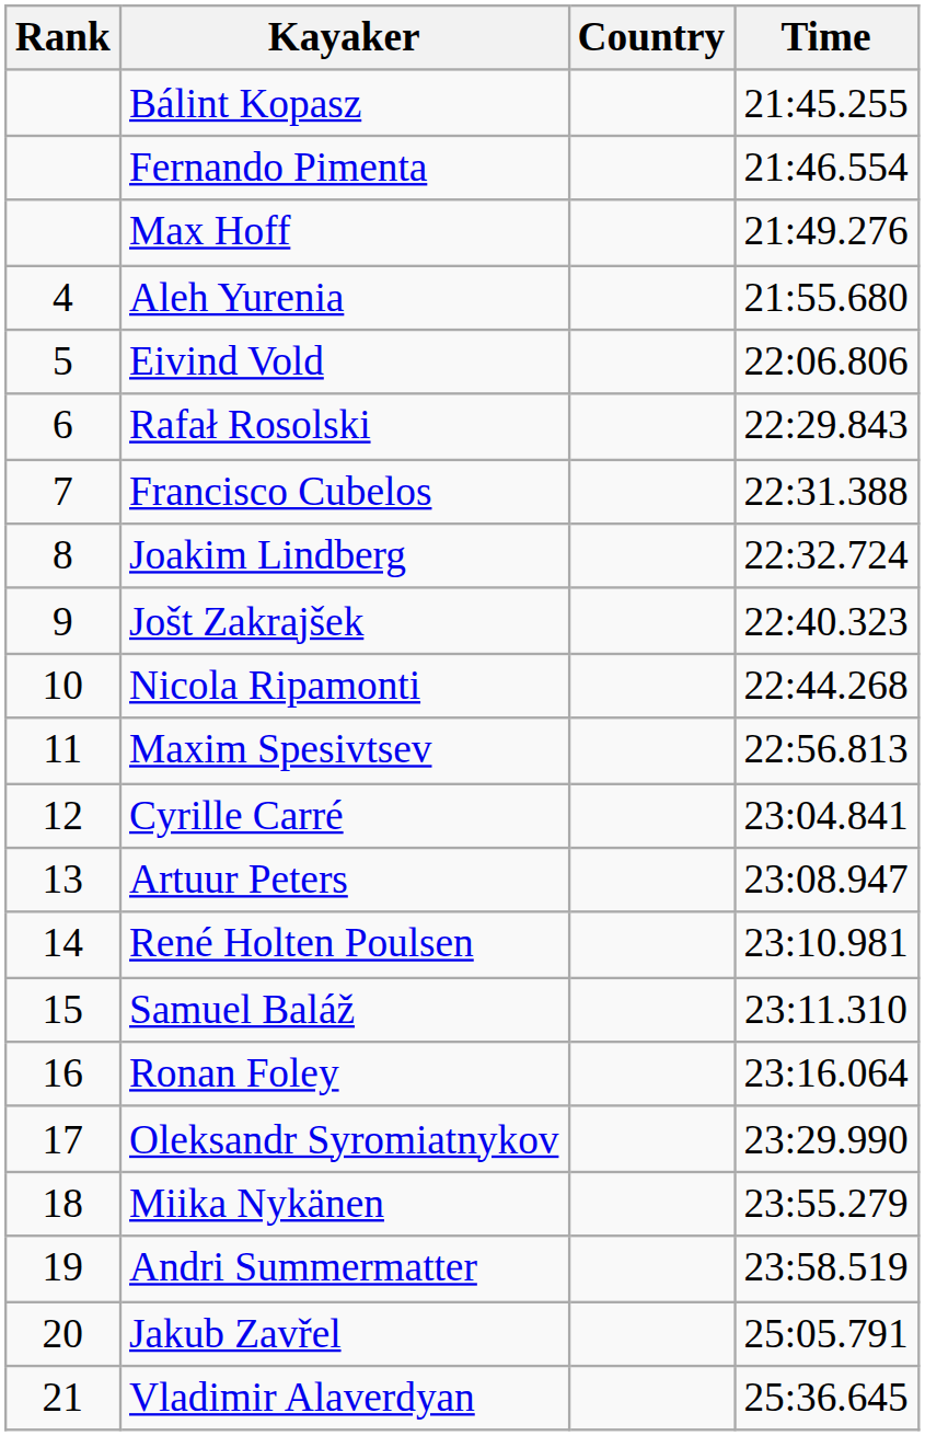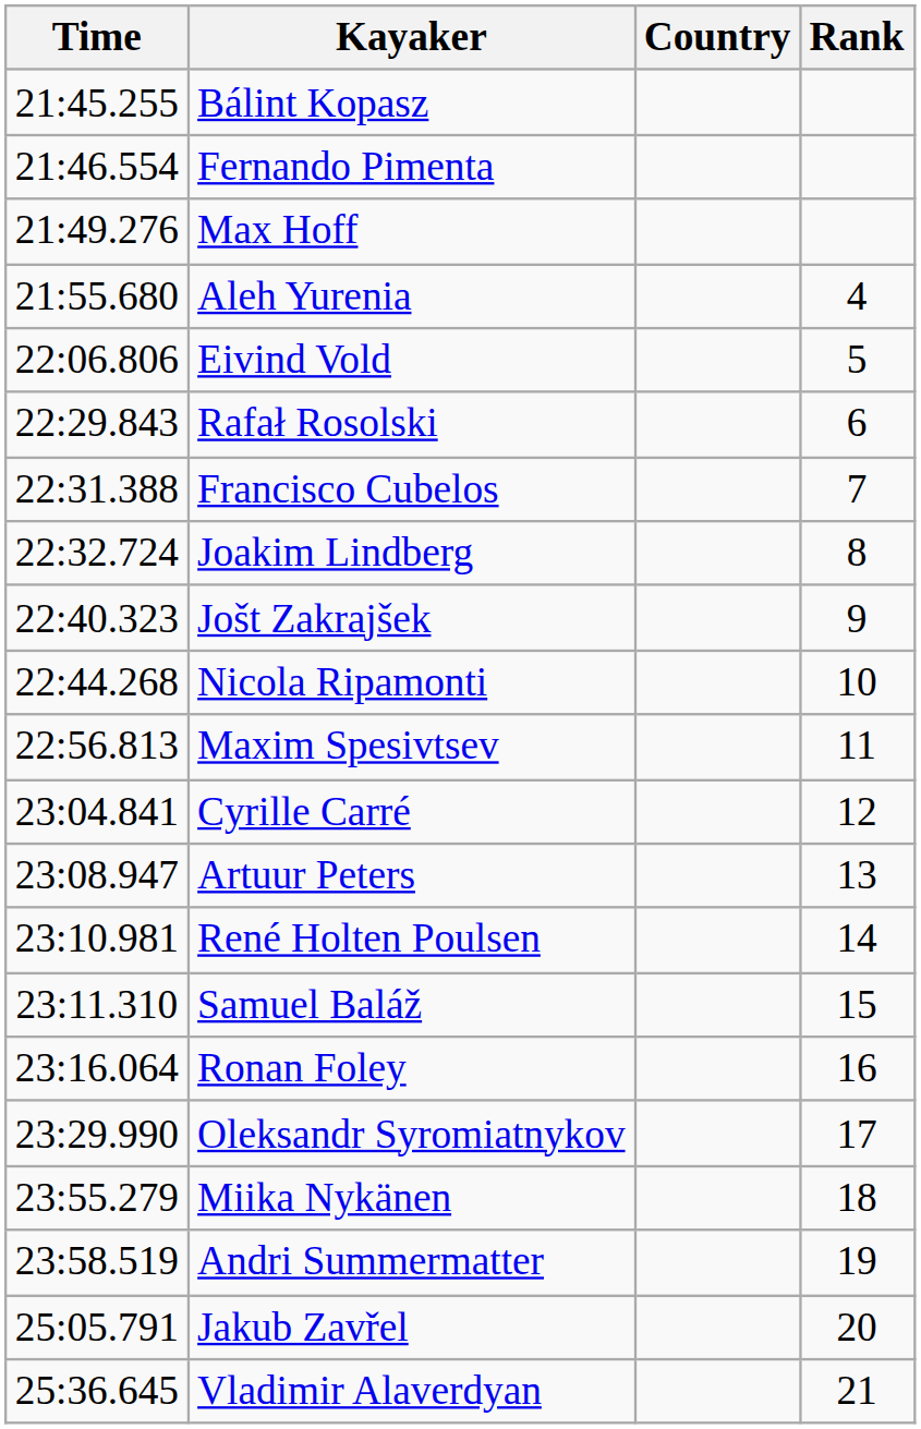 <table class="wikitable" style="text-align:center">
 <tr>
-<th>Rank</th>
+<th>Time</th>
 <th>Kayaker</th>
 <th>Country</th>
-<th>Time</th>
+<th>Rank</th>
 </tr>
 <tr>
-<td></td>
+<td>21:45.255</td>
 <td align=left><a href='#'>Bálint Kopasz</a></td>
 <td align=left></td>
-<td>21:45.255</td>
+<td></td>
 </tr>
 <tr>
-<td></td>
+<td>21:46.554</td>
 <td align=left><a href='#'>Fernando Pimenta</a></td>
 <td align=left></td>
-<td>21:46.554</td>
+<td></td>
 </tr>
 <tr>
-<td></td>
+<td>21:49.276</td>
 <td align=left><a href='#'>Max Hoff</a></td>
 <td align=left></td>
-<td>21:49.276</td>
+<td></td>
 </tr>
 <tr>
-<td>4</td>
+<td>21:55.680</td>
 <td align=left><a href='#'>Aleh Yurenia</a></td>
 <td align=left></td>
-<td>21:55.680</td>
+<td>4</td>
 </tr>
 <tr>
-<td>5</td>
+<td>22:06.806</td>
 <td align=left><a href='#'>Eivind Vold</a></td>
 <td align=left></td>
-<td>22:06.806</td>
+<td>5</td>
 </tr>
 <tr>
-<td>6</td>
+<td>22:29.843</td>
 <td align=left><a href='#'>Rafał Rosolski</a></td>
 <td align=left></td>
-<td>22:29.843</td>
+<td>6</td>
 </tr>
 <tr>
-<td>7</td>
+<td>22:31.388</td>
 <td align=left><a href='#'>Francisco Cubelos</a></td>
 <td align=left></td>
-<td>22:31.388</td>
+<td>7</td>
 </tr>
 <tr>
-<td>8</td>
+<td>22:32.724</td>
 <td align=left><a href='#'>Joakim Lindberg</a></td>
 <td align=left></td>
-<td>22:32.724</td>
+<td>8</td>
 </tr>
 <tr>
-<td>9</td>
+<td>22:40.323</td>
 <td align=left><a href='#'>Jošt Zakrajšek</a></td>
 <td align=left></td>
-<td>22:40.323</td>
+<td>9</td>
 </tr>
 <tr>
-<td>10</td>
+<td>22:44.268</td>
 <td align=left><a href='#'>Nicola Ripamonti</a></td>
 <td align=left></td>
-<td>22:44.268</td>
+<td>10</td>
 </tr>
 <tr>
-<td>11</td>
+<td>22:56.813</td>
 <td align=left><a href='#'>Maxim Spesivtsev</a></td>
 <td align=left></td>
-<td>22:56.813</td>
+<td>11</td>
 </tr>
 <tr>
-<td>12</td>
+<td>23:04.841</td>
 <td align=left><a href='#'>Cyrille Carré</a></td>
 <td align=left></td>
-<td>23:04.841</td>
+<td>12</td>
 </tr>
 <tr>
-<td>13</td>
+<td>23:08.947</td>
 <td align=left><a href='#'>Artuur Peters</a></td>
 <td align=left></td>
-<td>23:08.947</td>
+<td>13</td>
 </tr>
 <tr>
-<td>14</td>
+<td>23:10.981</td>
 <td align=left><a href='#'>René Holten Poulsen</a></td>
 <td align=left></td>
-<td>23:10.981</td>
+<td>14</td>
 </tr>
 <tr>
-<td>15</td>
+<td>23:11.310</td>
 <td align=left><a href='#'>Samuel Baláž</a></td>
 <td align=left></td>
-<td>23:11.310</td>
+<td>15</td>
 </tr>
 <tr>
-<td>16</td>
+<td>23:16.064</td>
 <td align=left><a href='#'>Ronan Foley</a></td>
 <td align=left></td>
-<td>23:16.064</td>
+<td>16</td>
 </tr>
 <tr>
-<td>17</td>
+<td>23:29.990</td>
 <td align=left><a href='#'>Oleksandr Syromiatnykov</a></td>
 <td align=left></td>
-<td>23:29.990</td>
+<td>17</td>
 </tr>
 <tr>
-<td>18</td>
+<td>23:55.279</td>
 <td align=left><a href='#'>Miika Nykänen</a></td>
 <td align=left></td>
-<td>23:55.279</td>
+<td>18</td>
 </tr>
 <tr>
-<td>19</td>
+<td>23:58.519</td>
 <td align=left><a href='#'>Andri Summermatter</a></td>
 <td align=left></td>
-<td>23:58.519</td>
+<td>19</td>
 </tr>
 <tr>
-<td>20</td>
+<td>25:05.791</td>
 <td align=left><a href='#'>Jakub Zavřel</a></td>
 <td align=left></td>
-<td>25:05.791</td>
+<td>20</td>
 </tr>
 <tr>
-<td>21</td>
+<td>25:36.645</td>
 <td align=left><a href='#'>Vladimir Alaverdyan</a></td>
 <td align=left></td>
-<td>25:36.645</td>
+<td>21</td>
 </tr>
 </table>
